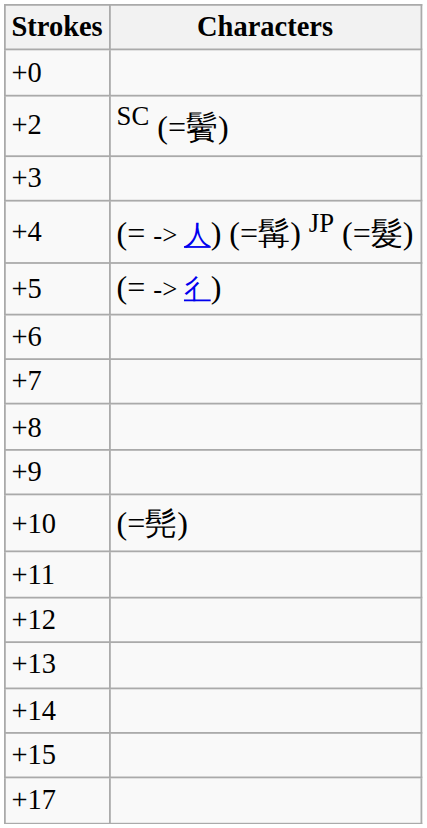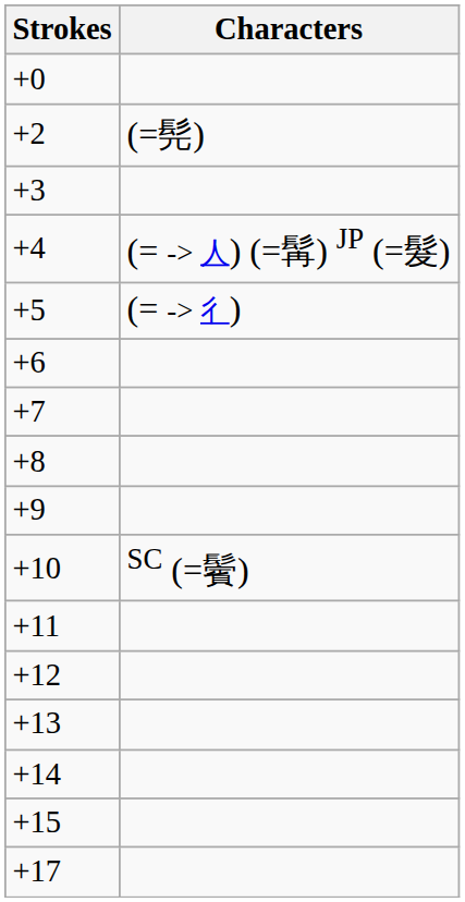 <table class="wikitable">
 <tr>
 <th>Strokes</th>
 <th>Characters</th>
 </tr>
 <tr>
 <td>+0</td>
 <td style="font-size: large;"></td>
 </tr>
 <tr>
 <td>+2</td>
-<td style="font-size: large;">   <sup>SC</sup> (=鬢)</td>
+<td style="font-size: large;"> (=髡)</td>
 </tr>
 <tr>
 <td>+3</td>
 <td style="font-size: large;"> </td>
 </tr>
 <tr>
 <td>+4</td>
 <td style="font-size: large;"> (= <small>-> <a href='#'>人</a></small>)   (=髯)     <sup>JP</sup> (=髮)</td>
 </tr>
 <tr>
 <td>+5</td>
 <td style="font-size: large;">          (= <small>-> <a href='#'>彳</a></small>)</td>
 </tr>
 <tr>
 <td>+6</td>
 <td style="font-size: large;">       </td>
 </tr>
 <tr>
 <td>+7</td>
 <td style="font-size: large;">      </td>
 </tr>
 <tr>
 <td>+8</td>
 <td style="font-size: large;">    </td>
 </tr>
 <tr>
 <td>+9</td>
 <td style="font-size: large;">      </td>
 </tr>
 <tr>
 <td>+10</td>
-<td style="font-size: large;"> (=髡)</td>
+<td style="font-size: large;">   <sup>SC</sup> (=鬢)</td>
 </tr>
 <tr>
 <td>+11</td>
 <td style="font-size: large;">     </td>
 </tr>
 <tr>
 <td>+12</td>
 <td style="font-size: large;">   </td>
 </tr>
 <tr>
 <td>+13</td>
 <td style="font-size: large;">  </td>
 </tr>
 <tr>
 <td>+14</td>
 <td style="font-size: large;"> </td>
 </tr>
 <tr>
 <td>+15</td>
 <td style="font-size: large;"></td>
 </tr>
 <tr>
 <td>+17</td>
 <td style="font-size: large;"></td>
 </tr>
 </table>
